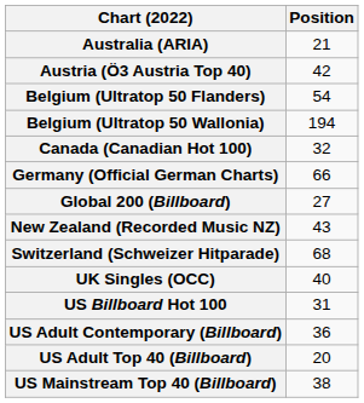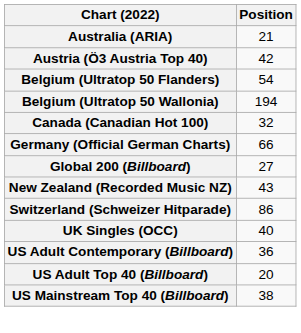 <table class="wikitable sortable plainrowheaders" style="text-align:center">
 <tr>
 <th scope="col">Chart (2022)</th>
 <th scope="col">Position</th>
 </tr>
 <tr>
 <th scope="row">Australia (ARIA)</th>
 <td>21</td>
 </tr>
 <tr>
 <th scope="row">Austria (Ö3 Austria Top 40)</th>
 <td>42</td>
 </tr>
 <tr>
 <th scope="row">Belgium (Ultratop 50 Flanders)</th>
 <td>54</td>
 </tr>
 <tr>
 <th scope="row">Belgium (Ultratop 50 Wallonia)</th>
 <td>194</td>
 </tr>
 <tr>
 <th scope="row">Canada (Canadian Hot 100)</th>
 <td>32</td>
 </tr>
 <tr>
 <th scope="row">Germany (Official German Charts)</th>
 <td>66</td>
 </tr>
 <tr>
 <th scope="row">Global 200 (<em>Billboard</em>)</th>
 <td>27</td>
 </tr>
 <tr>
 <th scope="row">New Zealand (Recorded Music NZ)</th>
 <td>43</td>
 </tr>
 <tr>
 <th scope="row">Switzerland (Schweizer Hitparade)</th>
-<td>68</td>
+<td>86</td>
 </tr>
 <tr>
 <th scope="row">UK Singles (OCC)</th>
 <td>40</td>
-</tr>
-<tr>
-<th scope="row">US <em>Billboard</em> Hot 100</th>
-<td>31</td>
 </tr>
 <tr>
 <th scope="row">US Adult Contemporary (<em>Billboard</em>)</th>
 <td>36</td>
 </tr>
 <tr>
 <th scope="row">US Adult Top 40 (<em>Billboard</em>)</th>
 <td>20</td>
 </tr>
 <tr>
 <th scope="row">US Mainstream Top 40 (<em>Billboard</em>)</th>
 <td>38</td>
 </tr>
 </table>
